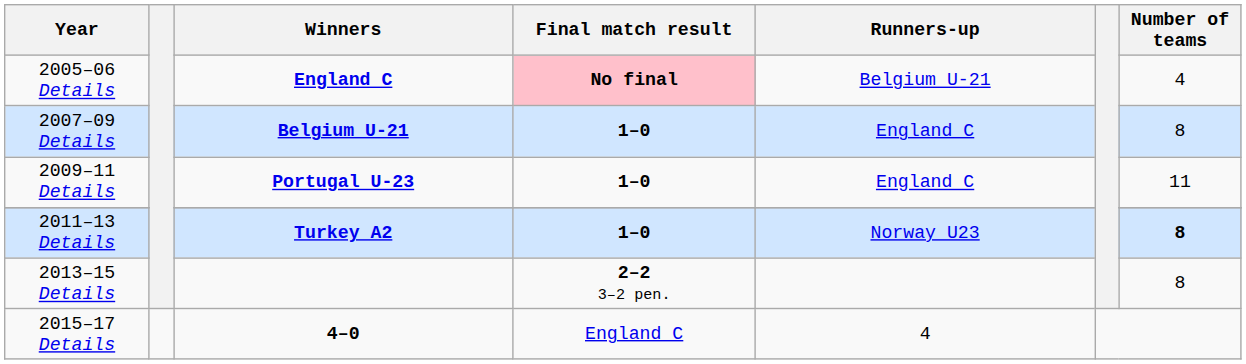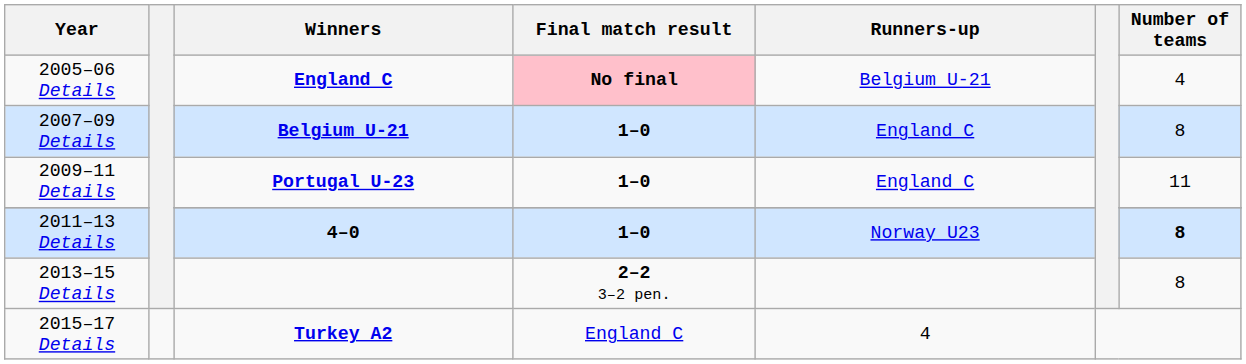 <table class="wikitable" style="text-align:center; width:100%">
 <tr>
 <th width=5%>Year</th>
 <th width=1% rowspan=7 bgcolor=ffffff></th>
 <th width=14%>Winners</th>
 <th width=10%>Final match result</th>
 <th width=14%>Runners-up</th>
 <th width=1% rowspan=7 bgcolor=ffffff></th>
 <th width=4%>Number of teams</th>
 </tr>
 <tr>
 <td>2005–06 <br> <em><a href='#'>Details</a></em></td>
 <td><strong> <a href='#'>England C</a></strong></td>
 <td style="background: pink;"><strong>No final</strong></td>
 <td> <a href='#'>Belgium U-21</a></td>
 <td>4</td>
 </tr>
 <tr style="background: #D0E6FF;">
 <td>2007–09 <br> <em><a href='#'>Details</a></em></td>
 <td><strong> <a href='#'>Belgium U-21</a></strong></td>
 <td><strong>1–0</strong></td>
 <td> <a href='#'>England C</a></td>
 <td>8</td>
 </tr>
 <tr>
 <td>2009–11 <br> <em><a href='#'>Details</a></em></td>
 <td><strong> <a href='#'>Portugal U-23</a></strong></td>
 <td><strong>1–0</strong></td>
 <td> <a href='#'>England C</a></td>
 <td>11</td>
 </tr>
 <tr style="background: #D0E6FF;">
 </tr>
 <tr style="background: #D0E6FF;">
 <td>2011–13 <br> <em><a href='#'>Details</a></em></td>
-<td><strong> <a href='#'>Turkey A2</a></strong></td>
+<td><strong>4–0</strong></td>
 <td><strong>1–0</strong></td>
 <td> <a href='#'>Norway U23</a></td>
 <td><strong>8</strong></td>
 </tr>
 <tr>
 <td>2013–15 <br> <em><a href='#'>Details</a></em><br> </td>
 <td><strong></strong></td>
 <td><strong>2–2</strong><br><small>3–2 pen.</small></td>
 <td></td>
 <td>8</td>
 </tr>
 <tr>
 <td>2015–17 <br> <em><a href='#'>Details</a></em><br> </td>
 <td><strong></strong></td>
-<td><strong>4–0</strong></td>
+<td><strong> <a href='#'>Turkey A2</a></strong></td>
 <td> <a href='#'>England C</a></td>
 <td>4</td>
 </tr>
 </table>
